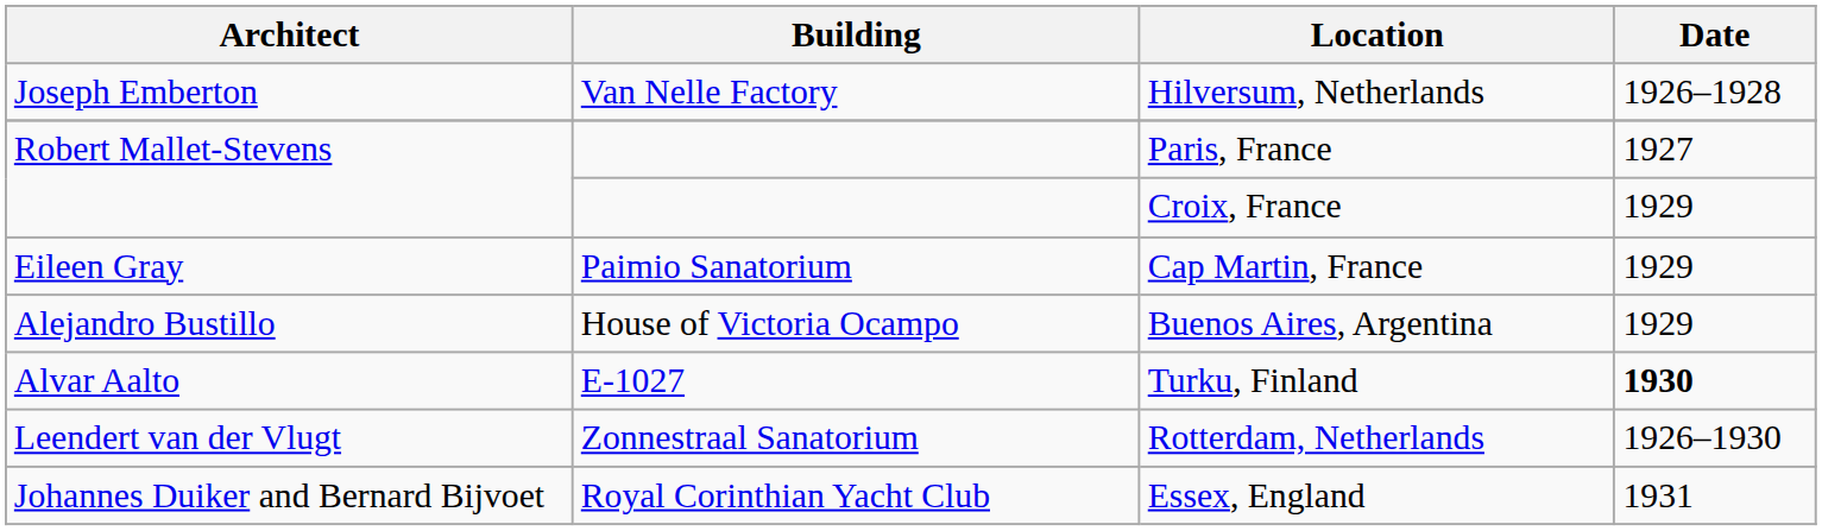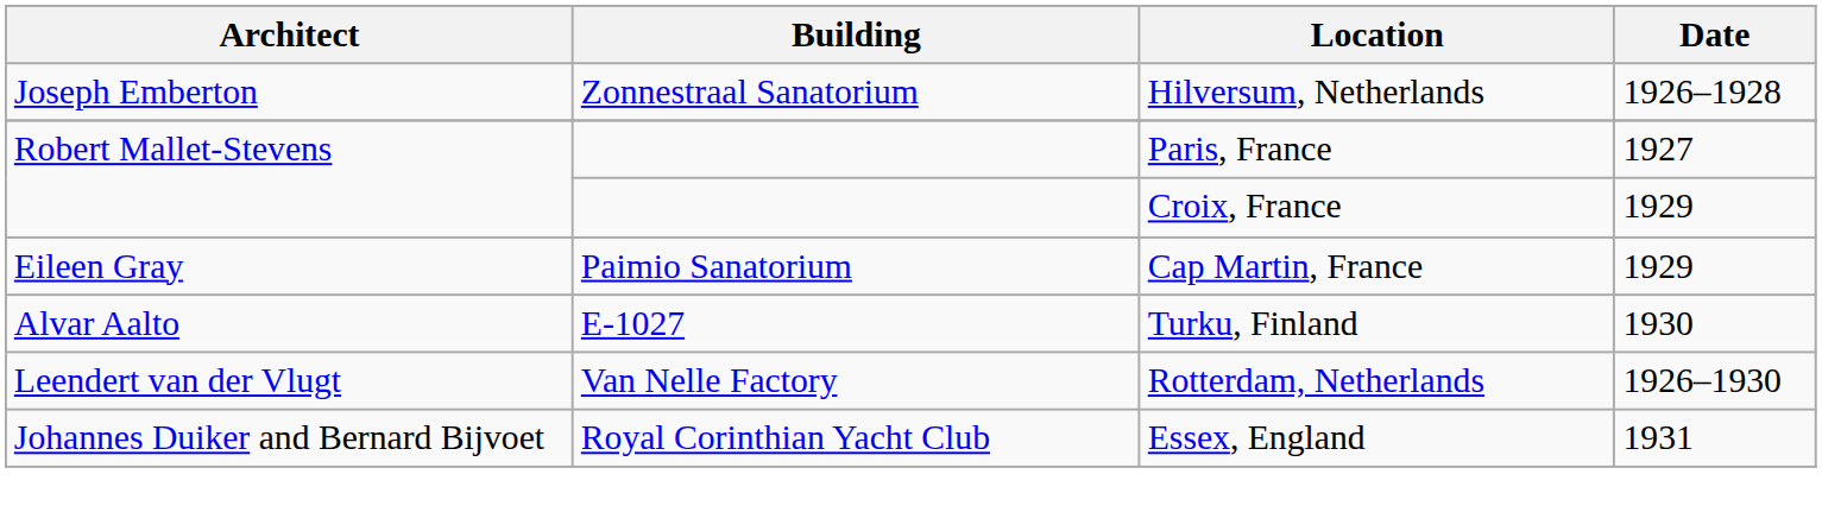 <table class="wikitable sortable" style="font-size:96%;">
 <tr>
 <th width="240px">Architect</th>
 <th width="240px">Building</th>
 <th width="200px">Location</th>
 <th width="80px">Date</th>
 </tr>
 <tr>
 <td><a href='#'>Joseph Emberton</a></td>
-<td><a href='#'>Van Nelle Factory</a></td>
+<td><a href='#'>Zonnestraal Sanatorium</a></td>
 <td> <a href='#'>Hilversum</a>, Netherlands</td>
 <td>1926–1928</td>
 </tr>
 <tr>
 </tr>
 <tr valign="top">
 <td rowspan=2><a href='#'>Robert Mallet-Stevens</a></td>
 <td></td>
 <td> <a href='#'>Paris</a>, France</td>
 <td>1927</td>
 </tr>
 <tr>
 <td></td>
 <td> <a href='#'>Croix</a>, France</td>
 <td>1929</td>
 </tr>
 <tr>
 <td><a href='#'>Eileen Gray</a></td>
 <td><a href='#'>Paimio Sanatorium</a></td>
 <td> <a href='#'>Cap Martin</a>, France</td>
 <td>1929</td>
 </tr>
 <tr>
-<td><a href='#'>Alejandro Bustillo</a></td>
-<td>House of <a href='#'>Victoria Ocampo</a></td>
-<td> <a href='#'>Buenos Aires</a>, Argentina</td>
-<td>1929</td>
-</tr>
-<tr>
 <td><a href='#'>Alvar Aalto</a></td>
 <td><a href='#'>E-1027</a></td>
 <td> <a href='#'>Turku</a>, Finland</td>
-<td><strong>1930</strong></td>
+<td>1930</td>
 </tr>
 <tr>
 <td><a href='#'>Leendert van der Vlugt</a></td>
-<td><a href='#'>Zonnestraal Sanatorium</a></td>
+<td><a href='#'>Van Nelle Factory</a></td>
 <td> <a href='#'>Rotterdam, Netherlands</a></td>
 <td>1926–1930</td>
 </tr>
 <tr>
 <td><a href='#'>Johannes Duiker</a> and Bernard Bijvoet</td>
 <td><a href='#'>Royal Corinthian Yacht Club</a></td>
 <td> <a href='#'>Essex</a>, England</td>
 <td>1931</td>
 </tr>
 </table>
